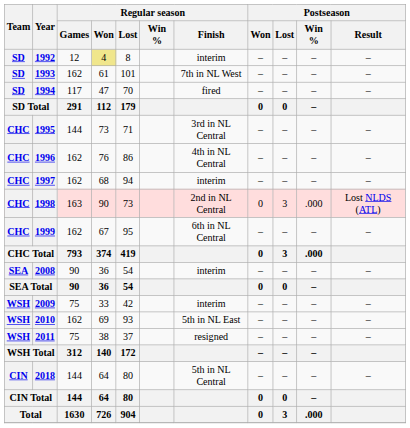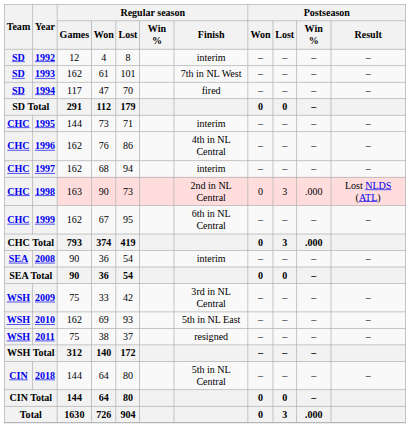 <table class="wikitable" style="font-size: 95%; text-align:center;">
 <tr>
 <th rowspan="2">Team</th>
 <th rowspan="2">Year</th>
 <th colspan="5">Regular season</th>
 <th colspan="4">Postseason</th>
 </tr>
 <tr>
 <th>Games</th>
 <th>Won</th>
 <th>Lost</th>
 <th>Win %</th>
 <th>Finish</th>
 <th>Won</th>
 <th>Lost</th>
 <th>Win %</th>
 <th>Result</th>
 </tr>
 <tr>
 <th><a href='#'>SD</a></th>
 <th><a href='#'>1992</a></th>
 <td>12</td>
-<td style="background: khaki;">4</td>
+<td>4</td>
 <td>8</td>
 <td></td>
 <td>interim</td>
 <td>–</td>
 <td>–</td>
 <td>–</td>
 <td>–</td>
 </tr>
 <tr>
 <th><a href='#'>SD</a></th>
 <th><a href='#'>1993</a></th>
 <td>162</td>
 <td>61</td>
 <td>101</td>
 <td></td>
 <td>7th in NL West</td>
 <td>–</td>
 <td>–</td>
 <td>–</td>
 <td>–</td>
 </tr>
 <tr>
 <th><a href='#'>SD</a></th>
 <th><a href='#'>1994</a></th>
 <td>117</td>
 <td>47</td>
 <td>70</td>
 <td></td>
 <td>fired</td>
 <td>–</td>
 <td>–</td>
 <td>–</td>
 <td>–</td>
 </tr>
 <tr>
 <th colspan="2">SD Total</th>
 <th>291</th>
 <th>112</th>
 <th>179</th>
 <th></th>
 <th></th>
 <th>0</th>
 <th>0</th>
 <th>–</th>
 <th></th>
 </tr>
 <tr>
 <th><a href='#'>CHC</a></th>
 <th><a href='#'>1995</a></th>
 <td>144</td>
 <td>73</td>
 <td>71</td>
 <td></td>
-<td>3rd in NL Central</td>
+<td>interim</td>
 <td>–</td>
 <td>–</td>
 <td>–</td>
 <td>–</td>
 </tr>
 <tr>
 <th><a href='#'>CHC</a></th>
 <th><a href='#'>1996</a></th>
 <td>162</td>
 <td>76</td>
 <td>86</td>
 <td></td>
 <td>4th in NL Central</td>
 <td>–</td>
 <td>–</td>
 <td>–</td>
 <td>–</td>
 </tr>
 <tr>
 <th><a href='#'>CHC</a></th>
 <th><a href='#'>1997</a></th>
 <td>162</td>
 <td>68</td>
 <td>94</td>
 <td></td>
 <td>interim</td>
 <td>–</td>
 <td>–</td>
 <td>–</td>
 <td>–</td>
 </tr>
 <tr style="background:#fdd;">
 <th><a href='#'>CHC</a></th>
 <th><a href='#'>1998</a></th>
 <td>163</td>
 <td>90</td>
 <td>73</td>
 <td></td>
 <td>2nd in NL Central</td>
 <td>0</td>
 <td>3</td>
 <td>.000</td>
 <td>Lost <a href='#'>NLDS</a> (<a href='#'>ATL</a>)</td>
 </tr>
 <tr>
 <th><a href='#'>CHC</a></th>
 <th><a href='#'>1999</a></th>
 <td>162</td>
 <td>67</td>
 <td>95</td>
 <td></td>
 <td>6th in NL Central</td>
 <td>–</td>
 <td>–</td>
 <td>–</td>
 <td>–</td>
 </tr>
 <tr>
 <th colspan="2">CHC Total</th>
 <th>793</th>
 <th>374</th>
 <th>419</th>
 <th></th>
 <th></th>
 <th>0</th>
 <th>3</th>
 <th>.000</th>
 <th></th>
 </tr>
 <tr>
 <th><a href='#'>SEA</a></th>
 <th><a href='#'>2008</a></th>
 <td>90</td>
 <td>36</td>
 <td>54</td>
 <td></td>
 <td>interim</td>
 <td>–</td>
 <td>–</td>
 <td>–</td>
 <td>–</td>
 </tr>
 <tr>
 <th colspan="2">SEA Total</th>
 <th>90</th>
 <th>36</th>
 <th>54</th>
 <th></th>
 <th></th>
 <th>0</th>
 <th>0</th>
 <th>–</th>
 <th></th>
 </tr>
 <tr>
 <th><a href='#'>WSH</a></th>
 <th><a href='#'>2009</a></th>
 <td>75</td>
 <td>33</td>
 <td>42</td>
 <td></td>
-<td>interim</td>
+<td>3rd in NL Central</td>
 <td>–</td>
 <td>–</td>
 <td>–</td>
 <td>–</td>
 </tr>
 <tr>
 <th><a href='#'>WSH</a></th>
 <th><a href='#'>2010</a></th>
 <td>162</td>
 <td>69</td>
 <td>93</td>
 <td></td>
 <td>5th in NL East</td>
 <td>–</td>
 <td>–</td>
 <td>–</td>
 <td>–</td>
 </tr>
 <tr>
 <th><a href='#'>WSH</a></th>
 <th><a href='#'>2011</a></th>
 <td>75</td>
 <td>38</td>
 <td>37</td>
 <td></td>
 <td>resigned</td>
 <td>–</td>
 <td>–</td>
 <td>–</td>
 <td>–</td>
 </tr>
 <tr>
 <th colspan="2">WSH Total</th>
 <th>312</th>
 <th>140</th>
 <th>172</th>
 <th></th>
 <th></th>
 <th>–</th>
 <th>–</th>
 <th>–</th>
 <th></th>
 </tr>
 <tr>
 <th><a href='#'>CIN</a></th>
 <th><a href='#'>2018</a></th>
 <td>144</td>
 <td>64</td>
 <td>80</td>
 <td></td>
 <td>5th in NL Central</td>
 <td>–</td>
 <td>–</td>
 <td>–</td>
 <td>–</td>
 </tr>
 <tr>
 <th colspan="2">CIN Total</th>
 <th>144</th>
 <th>64</th>
 <th>80</th>
 <th></th>
 <th></th>
 <th>0</th>
 <th>0</th>
 <th>–</th>
 <th></th>
 </tr>
 <tr>
 <th colspan="2">Total</th>
 <th>1630</th>
 <th>726</th>
 <th>904</th>
 <th></th>
 <th></th>
 <th>0</th>
 <th>3</th>
 <th>.000</th>
 <th></th>
 </tr>
 <tr>
 </tr>
 </table>
